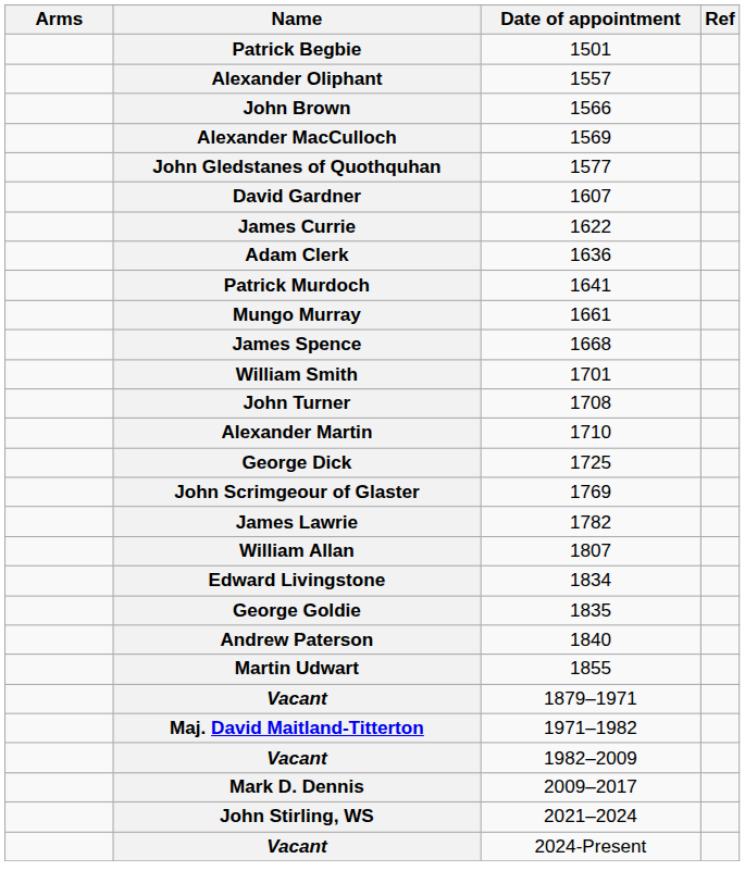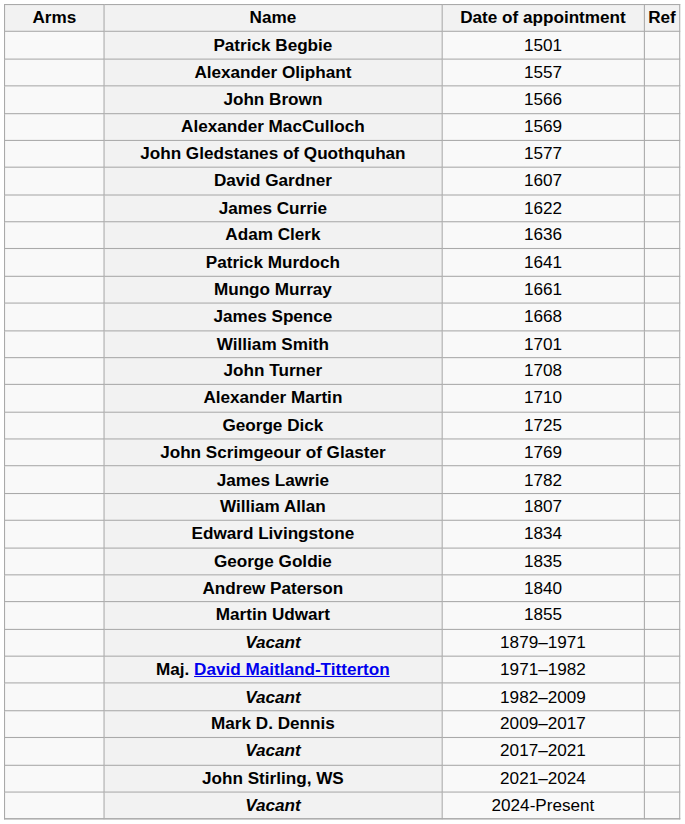 <table class="wikitable" style="text-align:center; width:50%">
 <tr>
 <th>Arms</th>
 <th style="width:50%">Name</th>
 <th style="width:30%">Date of appointment</th>
 <th style="width:5%">Ref</th>
 </tr>
 <tr>
 <td></td>
 <th>Patrick Begbie</th>
 <td>1501</td>
 <td></td>
 </tr>
 <tr>
 <td></td>
 <th>Alexander Oliphant</th>
 <td>1557</td>
 <td></td>
 </tr>
 <tr>
 <td></td>
 <th>John Brown</th>
 <td>1566</td>
 <td></td>
 </tr>
 <tr>
 <td></td>
 <th>Alexander MacCulloch</th>
 <td>1569</td>
 <td></td>
 </tr>
 <tr>
 <td></td>
 <th>John Gledstanes of Quothquhan</th>
 <td>1577</td>
 <td></td>
 </tr>
 <tr>
 <td></td>
 <th>David Gardner</th>
 <td>1607</td>
 <td></td>
 </tr>
 <tr>
 <td></td>
 <th>James Currie</th>
 <td>1622</td>
 <td></td>
 </tr>
 <tr>
 <td></td>
 <th>Adam Clerk</th>
 <td>1636</td>
 <td></td>
 </tr>
 <tr>
 <td></td>
 <th>Patrick Murdoch</th>
 <td>1641</td>
 <td></td>
 </tr>
 <tr>
 <td></td>
 <th>Mungo Murray</th>
 <td>1661</td>
 <td></td>
 </tr>
 <tr>
 <td></td>
 <th>James Spence</th>
 <td>1668</td>
 <td></td>
 </tr>
 <tr>
 <td></td>
 <th>William Smith</th>
 <td>1701</td>
 <td></td>
 </tr>
 <tr>
 <td></td>
 <th>John Turner</th>
 <td>1708</td>
 <td></td>
 </tr>
 <tr>
 <td></td>
 <th>Alexander Martin</th>
 <td>1710</td>
 <td></td>
 </tr>
 <tr>
 <td></td>
 <th>George Dick</th>
 <td>1725</td>
 <td></td>
 </tr>
 <tr>
 <td></td>
 <th>John Scrimgeour of Glaster</th>
 <td>1769</td>
 <td></td>
 </tr>
 <tr>
 <td></td>
 <th>James Lawrie</th>
 <td>1782</td>
 <td></td>
 </tr>
 <tr>
 <td></td>
 <th>William Allan</th>
 <td>1807</td>
 <td></td>
 </tr>
 <tr>
 <td></td>
 <th>Edward Livingstone</th>
 <td>1834</td>
 <td></td>
 </tr>
 <tr>
 <td></td>
 <th>George Goldie</th>
 <td>1835</td>
 <td></td>
 </tr>
 <tr>
 <td></td>
 <th>Andrew Paterson</th>
 <td>1840</td>
 <td></td>
 </tr>
 <tr>
 <td></td>
 <th>Martin Udwart</th>
 <td>1855</td>
 <td></td>
 </tr>
 <tr>
 <td></td>
 <th><em>Vacant</em></th>
 <td>1879–1971</td>
 <td></td>
 </tr>
 <tr>
 <td></td>
 <th>Maj. <a href='#'>David Maitland-Titterton</a></th>
 <td>1971–1982</td>
 <td></td>
 </tr>
 <tr>
 <td></td>
 <th><em>Vacant</em></th>
 <td>1982–2009</td>
 <td></td>
 </tr>
 <tr>
 <td></td>
 <th Mark Dennis (officer of arms)>Mark D. Dennis</th>
 <td>2009–2017</td>
 <td></td>
 </tr>
 <tr>
 <td></td>
+<th><em>Vacant</em></th>
+<td>2017–2021</td>
+<td></td>
+</tr>
+<tr>
+<td></td>
 <th>John Stirling, WS</th>
 <td>2021–2024</td>
 <td></td>
 </tr>
 <tr>
 <td></td>
 <th><em>Vacant</em></th>
 <td>2024-Present</td>
 <td></td>
 </tr>
 <tr>
 </tr>
 </table>
